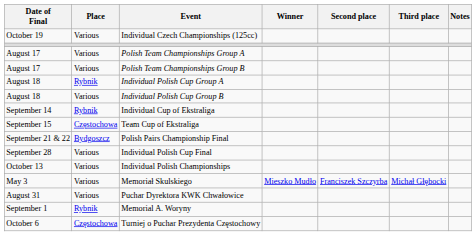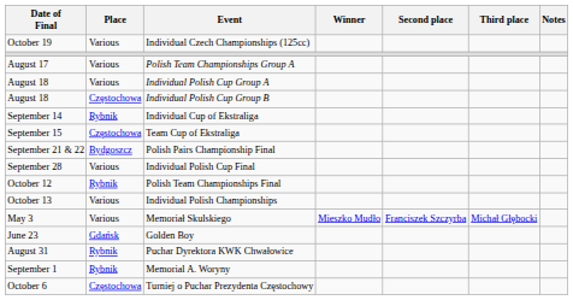 <table class=wikitable style="font-size:12px">
 <tr>
 <th>Date of<br>Final</th>
 <th>Place</th>
 <th>Event</th>
 <th>Winner</th>
 <th>Second place</th>
 <th>Third place</th>
 <th>Notes</th>
 </tr>
 <tr>
 <td>October 19</td>
 <td> Various</td>
 <td>Individual Czech Championships (125cc)</td>
 <td></td>
 <td></td>
 <td></td>
 <td></td>
 </tr>
 <tr bgcolor=#DDDDDD>
 <td colspan=7></td>
 </tr>
 <tr>
 <td>August 17</td>
 <td> Various</td>
 <td><em>Polish Team Championships Group A</em></td>
 <td></td>
 <td></td>
 <td></td>
 <td></td>
 </tr>
 <tr>
-<td>August 17</td>
+<td>August 18</td>
 <td> Various</td>
-<td><em>Polish Team Championships Group B</em></td>
-<td></td>
-<td></td>
-<td></td>
-<td></td>
-</tr>
-<tr>
-<td>August 18</td>
-<td> <a href='#'>Rybnik</a></td>
 <td><em>Individual Polish Cup Group A</em></td>
 <td></td>
 <td></td>
 <td></td>
 <td></td>
 </tr>
 <tr>
 <td>August 18</td>
-<td> Various</td>
+<td> <a href='#'>Częstochowa</a></td>
 <td><em>Individual Polish Cup Group B</em></td>
 <td></td>
 <td></td>
 <td></td>
 <td></td>
 </tr>
 <tr>
 <td>September 14</td>
 <td> <a href='#'>Rybnik</a></td>
 <td>Individual Cup of Ekstraliga</td>
 <td></td>
 <td></td>
 <td></td>
 <td></td>
 </tr>
 <tr>
 <td>September 15</td>
 <td> <a href='#'>Częstochowa</a></td>
 <td>Team Cup of Ekstraliga</td>
 <td></td>
 <td></td>
 <td></td>
 <td></td>
 </tr>
 <tr>
 <td>September 21 & 22</td>
 <td> <a href='#'>Bydgoszcz</a></td>
 <td>Polish Pairs Championship Final</td>
 <td></td>
 <td></td>
 <td></td>
 <td></td>
 </tr>
 <tr>
 <td>September 28</td>
 <td> Various</td>
 <td>Individual Polish Cup Final</td>
 <td></td>
 <td></td>
 <td></td>
 <td></td>
 </tr>
 <tr>
+<td>October 12</td>
+<td> <a href='#'>Rybnik</a></td>
+<td>Polish Team Championships Final</td>
+<td></td>
+<td></td>
+<td></td>
+<td></td>
+</tr>
+<tr>
 <td>October 13</td>
 <td> Various</td>
 <td>Individual Polish Championships</td>
 <td></td>
 <td></td>
 <td></td>
 <td></td>
 </tr>
 <tr>
 <td>May 3</td>
 <td> Various</td>
 <td>Memoriał Skulskiego</td>
 <td> <a href='#'>Mieszko Mudło</a></td>
 <td> <a href='#'>Franciszek Szczyrba</a></td>
 <td> <a href='#'>Michał Głębocki</a></td>
 <td></td>
 </tr>
 <tr>
+<td>June 23</td>
+<td> <a href='#'>Gdańsk</a></td>
+<td>Golden Boy</td>
+<td></td>
+<td></td>
+<td></td>
+<td></td>
+</tr>
+<tr>
 <td>August 31</td>
-<td> Various</td>
+<td> <a href='#'>Rybnik</a></td>
 <td>Puchar Dyrektora KWK Chwałowice</td>
 <td></td>
 <td></td>
 <td></td>
 <td></td>
 </tr>
 <tr>
 <td>September 1</td>
 <td> <a href='#'>Rybnik</a></td>
 <td>Memorial A. Woryny</td>
 <td></td>
 <td></td>
 <td></td>
 <td></td>
 </tr>
 <tr>
 <td>October 6</td>
 <td> <a href='#'>Częstochowa</a></td>
 <td>Turniej o Puchar Prezydenta Częstochowy</td>
 <td></td>
 <td></td>
 <td></td>
 <td></td>
 </tr>
 </table>
